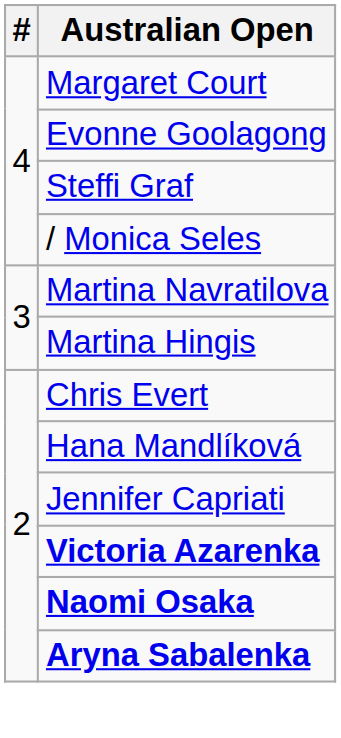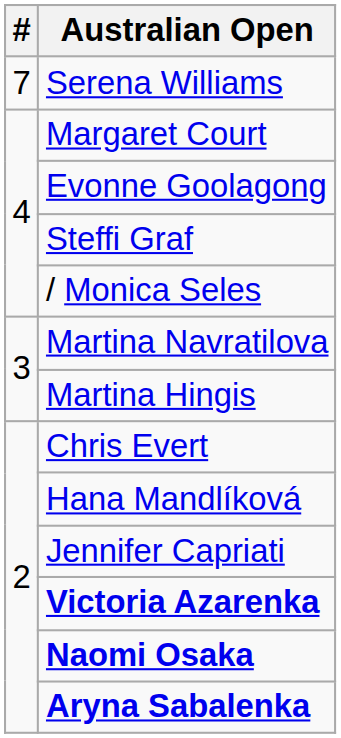 <table class="wikitable">
 <tr>
 <th>#</th>
 <th>Australian Open</th>
+</tr>
+<tr>
+<td>7</td>
+<td> <a href='#'>Serena Williams</a></td>
 </tr>
 <tr>
 <td rowspan=4>4</td>
 <td> <a href='#'>Margaret Court</a></td>
 </tr>
 <tr>
 <td> <a href='#'>Evonne Goolagong</a></td>
 </tr>
 <tr>
 <td> <a href='#'>Steffi Graf</a></td>
 </tr>
 <tr>
 <td>/ <a href='#'>Monica Seles</a></td>
 </tr>
 <tr>
 <td rowspan=2>3</td>
 <td> <a href='#'>Martina Navratilova</a></td>
 </tr>
 <tr>
 <td> <a href='#'>Martina Hingis</a></td>
 </tr>
 <tr>
 <td rowspan=6>2</td>
 <td> <a href='#'>Chris Evert</a></td>
 </tr>
 <tr>
 <td> <a href='#'>Hana Mandlíková</a></td>
 </tr>
 <tr>
 <td> <a href='#'>Jennifer Capriati</a></td>
 </tr>
 <tr>
 <td> <strong><a href='#'>Victoria Azarenka</a></strong></td>
 </tr>
 <tr>
 <td> <strong><a href='#'>Naomi Osaka</a></strong></td>
 </tr>
 <tr>
 <td> <strong><a href='#'>Aryna Sabalenka</a></strong></td>
 </tr>
 </table>
